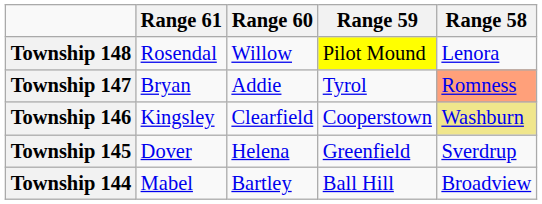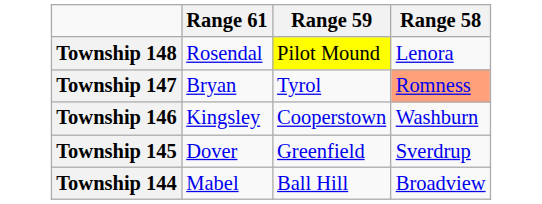 <table class="wikitable" style="margin-left: auto; margin-right: auto; border: none;">
 <tr>
 <td></td>
 <th scope="col">Range 61</th>
-<th scope="col">Range 60</th>
 <th scope="col">Range 59</th>
 <th scope="col">Range 58</th>
 </tr>
 <tr>
 <th scope="col">Township 148</th>
 <td><a href='#'>Rosendal</a></td>
-<td><a href='#'>Willow</a></td>
 <td style="background: yellow">Pilot Mound</td>
 <td><a href='#'>Lenora</a></td>
 </tr>
 <tr>
 <th scope="col">Township 147</th>
 <td><a href='#'>Bryan</a></td>
-<td><a href='#'>Addie</a></td>
 <td><a href='#'>Tyrol</a></td>
 <td style="background: lightsalmon;"><a href='#'>Romness</a></td>
 </tr>
 <tr>
 <th scope="col">Township 146</th>
 <td><a href='#'>Kingsley</a></td>
-<td><a href='#'>Clearfield</a></td>
 <td><a href='#'>Cooperstown</a></td>
-<td style="background: khaki;"><a href='#'>Washburn</a></td>
+<td><a href='#'>Washburn</a></td>
 </tr>
 <tr>
 <th scope="col">Township 145</th>
 <td><a href='#'>Dover</a></td>
-<td><a href='#'>Helena</a></td>
 <td><a href='#'>Greenfield</a></td>
 <td><a href='#'>Sverdrup</a></td>
 </tr>
 <tr>
 <th scope="col">Township 144</th>
 <td><a href='#'>Mabel</a></td>
-<td><a href='#'>Bartley</a></td>
 <td><a href='#'>Ball Hill</a></td>
 <td><a href='#'>Broadview</a></td>
 </tr>
 </table>
